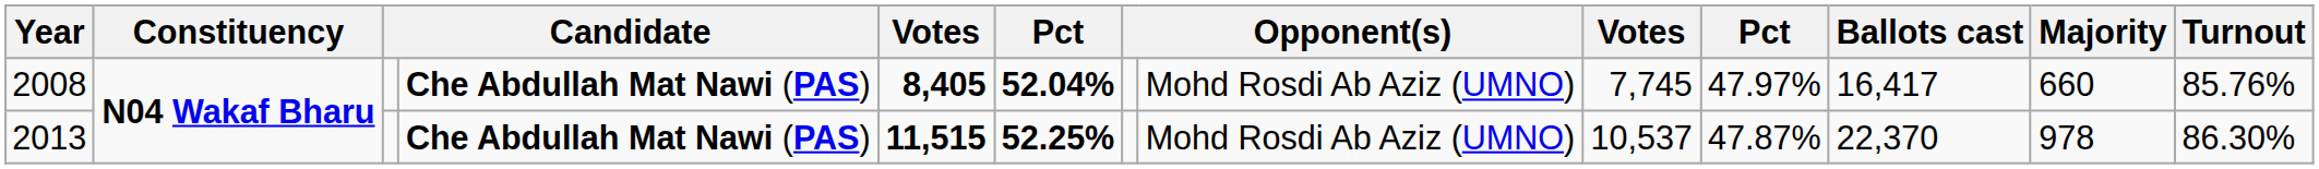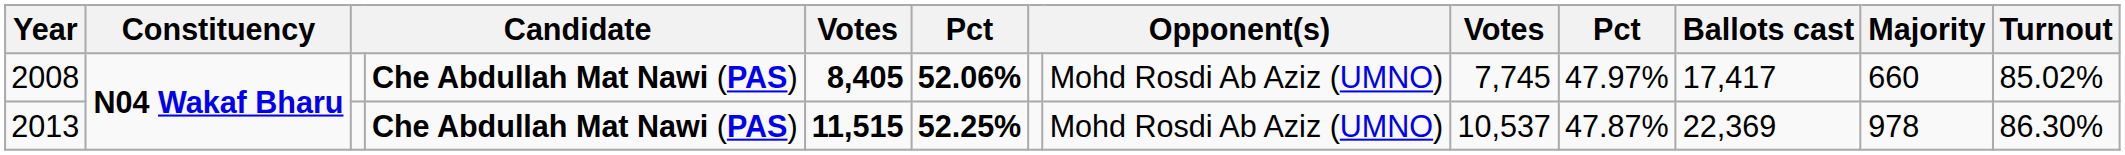 <table class="wikitable" style="margin:0.5em ; font-size:95%">
 <tr>
 <th>Year</th>
 <th>Constituency</th>
 <th colspan=2>Candidate</th>
 <th>Votes</th>
 <th>Pct</th>
 <th colspan=2>Opponent(s)</th>
 <th>Votes</th>
 <th>Pct</th>
 <th>Ballots cast</th>
 <th>Majority</th>
 <th>Turnout</th>
 </tr>
 <tr>
 <td>2008</td>
 <td rowspan=2><strong>N04 <a href='#'>Wakaf Bharu</a></strong></td>
 <td></td>
 <td><strong>Che Abdullah Mat Nawi</strong> (<a href='#'><strong>PAS</strong></a>)</td>
 <td align="right"><strong>8,405</strong></td>
-<td><strong>52.04%</strong></td>
+<td><strong>52.06%</strong></td>
 <td></td>
 <td>Mohd Rosdi Ab Aziz (<a href='#'>UMNO</a>)</td>
 <td align="right">7,745</td>
 <td>47.97%</td>
-<td>16,417</td>
+<td>17,417</td>
 <td>660</td>
-<td>85.76%</td>
+<td>85.02%</td>
 </tr>
 <tr>
 <td>2013</td>
 <td></td>
 <td><strong>Che Abdullah Mat Nawi</strong> (<a href='#'><strong>PAS</strong></a>)</td>
 <td align="right"><strong>11,515</strong></td>
 <td><strong>52.25%</strong></td>
 <td></td>
 <td>Mohd Rosdi Ab Aziz (<a href='#'>UMNO</a>)</td>
 <td align="right">10,537</td>
 <td>47.87%</td>
-<td>22,370</td>
+<td>22,369</td>
 <td>978</td>
 <td>86.30%</td>
 </tr>
 </table>
